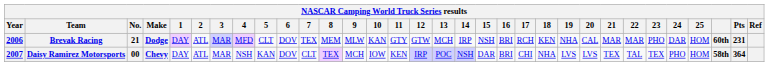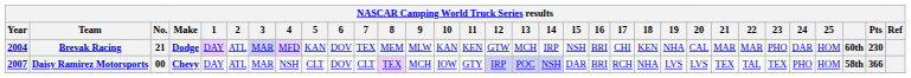 <table class="wikitable" style="text-align:center; font-size:75%">
 <tr>
 <th colspan=32><a href='#'>NASCAR Camping World Truck Series</a> results</th>
 </tr>
 <tr>
 <th>Year</th>
 <th>Team</th>
 <th>No.</th>
 <th>Make</th>
 <th>1</th>
 <th>2</th>
 <th>3</th>
 <th>4</th>
 <th>5</th>
 <th>6</th>
 <th>7</th>
 <th>8</th>
 <th>9</th>
 <th>10</th>
 <th>11</th>
 <th>12</th>
 <th>13</th>
 <th>14</th>
 <th>15</th>
 <th>16</th>
 <th>17</th>
 <th>18</th>
 <th>19</th>
 <th>20</th>
 <th>21</th>
 <th>22</th>
 <th>23</th>
 <th>24</th>
 <th>25</th>
 <th></th>
 <th>Pts</th>
 <th>Ref</th>
 </tr>
 <tr>
-<th><a href='#'>2006</a></th>
+<th><a href='#'>2004</a></th>
 <th><a href='#'>Brevak Racing</a></th>
 <th>21</th>
 <th><a href='#'>Dodge</a></th>
 <td style="background:#EFCFFF;"><a href='#'>DAY</a><br></td>
 <td><a href='#'>ATL</a></td>
 <td style="background:#CFCFFF;"><a href='#'>MAR</a><br></td>
 <td style="background:#EFCFFF;"><a href='#'>MFD</a><br></td>
-<td><a href='#'>CLT</a></td>
+<td><a href='#'>KAN</a></td>
 <td><a href='#'>DOV</a></td>
 <td><a href='#'>TEX</a></td>
 <td><a href='#'>MEM</a></td>
 <td><a href='#'>MLW</a></td>
 <td><a href='#'>KAN</a></td>
-<td><a href='#'>GTY</a></td>
+<td><a href='#'>KEN</a></td>
 <td><a href='#'>GTW</a></td>
 <td><a href='#'>MCH</a></td>
 <td><a href='#'>IRP</a></td>
 <td><a href='#'>NSH</a></td>
 <td><a href='#'>BRI</a></td>
-<td><a href='#'>RCH</a></td>
+<td><a href='#'>CHI</a></td>
 <td><a href='#'>KEN</a></td>
 <td><a href='#'>NHA</a></td>
 <td><a href='#'>CAL</a></td>
 <td><a href='#'>MAR</a></td>
 <td><a href='#'>MAR</a></td>
 <td><a href='#'>PHO</a></td>
 <td><a href='#'>DAR</a></td>
 <td><a href='#'>HOM</a></td>
 <th>60th</th>
-<th>231</th>
+<th>230</th>
 <th></th>
 </tr>
 <tr>
 <th><a href='#'>2007</a></th>
 <th><a href='#'>Daisy Ramirez Motorsports</a></th>
 <th>00</th>
 <th><a href='#'>Chevy</a></th>
 <td><a href='#'>DAY</a></td>
 <td><a href='#'>ATL</a></td>
 <td><a href='#'>MAR</a></td>
 <td><a href='#'>NSH</a></td>
-<td><a href='#'>KAN</a></td>
+<td><a href='#'>CLT</a></td>
 <td><a href='#'>DOV</a></td>
 <td><a href='#'>CLT</a></td>
 <td style="background:#EFCFFF;"><a href='#'>TEX</a><br></td>
 <td><a href='#'>MCH</a></td>
 <td><a href='#'>IOW</a></td>
-<td><a href='#'>KEN</a></td>
+<td><a href='#'>GTY</a></td>
 <td style="background:#CFCFFF;"><a href='#'>IRP</a><br></td>
 <td style="background:#CFCFFF;"><a href='#'>POC</a><br></td>
 <td style="background:#CFCFFF;"><a href='#'>NSH</a><br></td>
 <td><a href='#'>DAR</a></td>
 <td><a href='#'>BRI</a></td>
-<td><a href='#'>CHI</a></td>
+<td><a href='#'>RCH</a></td>
 <td><a href='#'>NHA</a></td>
 <td><a href='#'>LVS</a></td>
 <td><a href='#'>LVS</a></td>
 <td><a href='#'>TEX</a></td>
 <td><a href='#'>TAL</a></td>
 <td><a href='#'>TEX</a></td>
 <td><a href='#'>PHO</a></td>
 <td><a href='#'>HOM</a></td>
 <th>58th</th>
-<th>364</th>
+<th>366</th>
 <th></th>
 </tr>
 </table>
